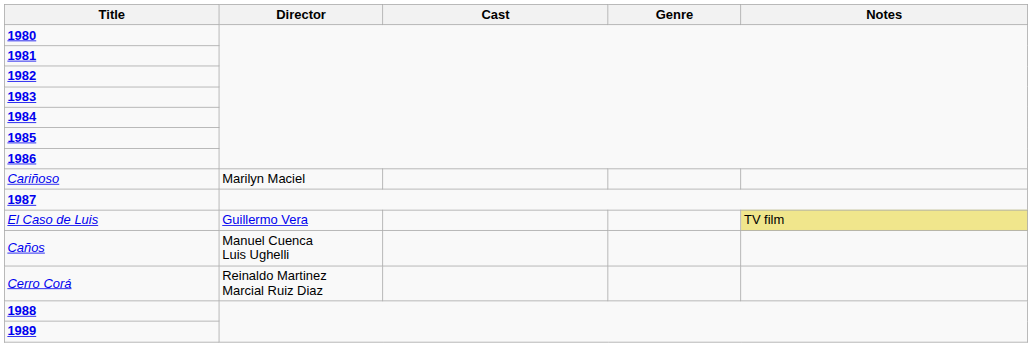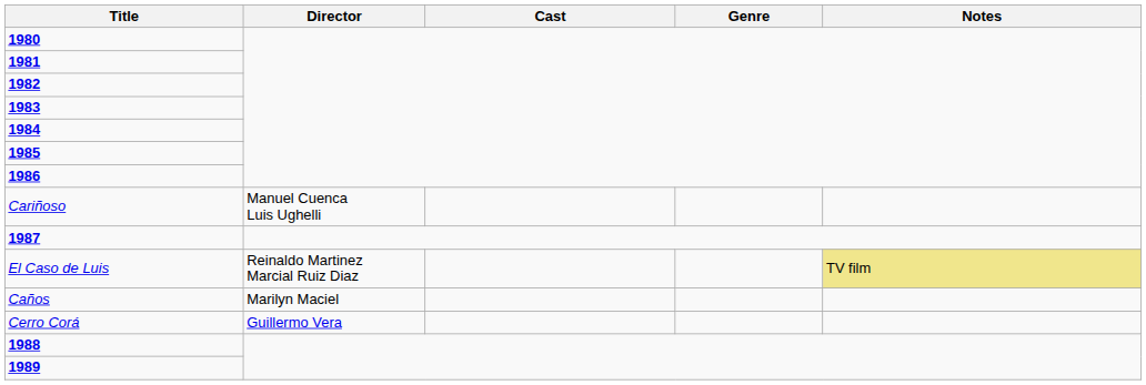 <table class="wikitable" style="width:100%;">
 <tr>
 <th style="width:21%;">Title</th>
 <th style="width:16%;">Director</th>
 <th style="width:22%;">Cast</th>
 <th style="width:13%;">Genre</th>
 <th style="width:28%;">Notes</th>
 </tr>
 <tr>
 <td><strong><a href='#'>1980</a></strong></td>
 </tr>
 <tr>
 <td><strong><a href='#'>1981</a></strong></td>
 </tr>
 <tr>
 <td><strong><a href='#'>1982</a></strong></td>
 </tr>
 <tr>
 <td><strong><a href='#'>1983</a></strong></td>
 </tr>
 <tr>
 <td><strong><a href='#'>1984</a></strong></td>
 </tr>
 <tr>
 <td><strong><a href='#'>1985</a></strong></td>
 </tr>
 <tr>
 <td><strong><a href='#'>1986</a></strong></td>
 </tr>
 <tr>
 <td><em><a href='#'>Cariñoso</a></em></td>
-<td>Marilyn Maciel</td>
+<td>Manuel Cuenca<br>Luis Ughelli</td>
 <td></td>
 <td></td>
 <td></td>
 </tr>
 <tr>
 <td><strong><a href='#'>1987</a></strong></td>
 </tr>
 <tr>
 <td><em><a href='#'>El Caso de Luis</a></em></td>
-<td><a href='#'>Guillermo Vera</a></td>
+<td>Reinaldo Martinez<br>Marcial Ruiz Diaz</td>
 <td></td>
 <td></td>
 <td style="background: khaki;">TV film</td>
 </tr>
 <tr>
 <td><em><a href='#'>Caños</a></em></td>
-<td>Manuel Cuenca<br>Luis Ughelli</td>
+<td>Marilyn Maciel</td>
 <td></td>
 <td></td>
 <td></td>
 </tr>
 <tr>
 <td><em><a href='#'>Cerro Corá</a></em></td>
-<td>Reinaldo Martinez<br>Marcial Ruiz Diaz</td>
+<td><a href='#'>Guillermo Vera</a></td>
 <td></td>
 <td></td>
 <td></td>
 </tr>
 <tr>
 <td><strong><a href='#'>1988</a></strong></td>
 </tr>
 <tr>
 <td><strong><a href='#'>1989</a></strong></td>
 </tr>
 </table>
